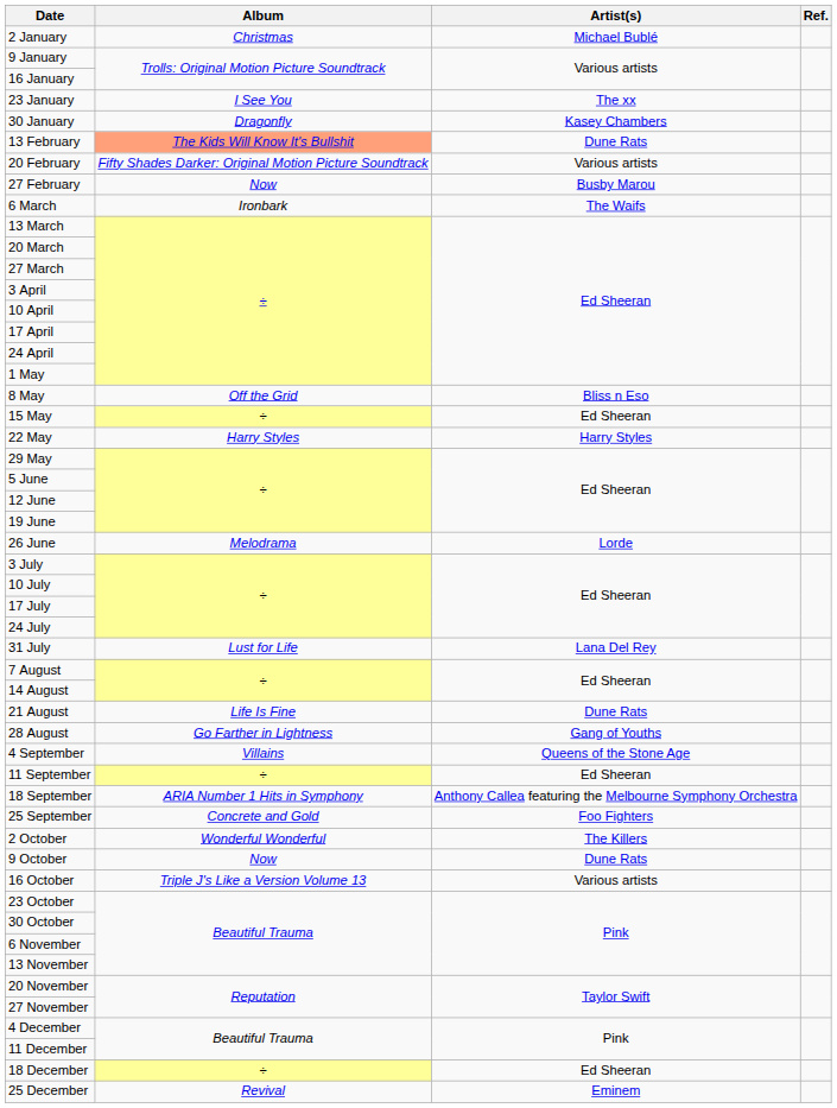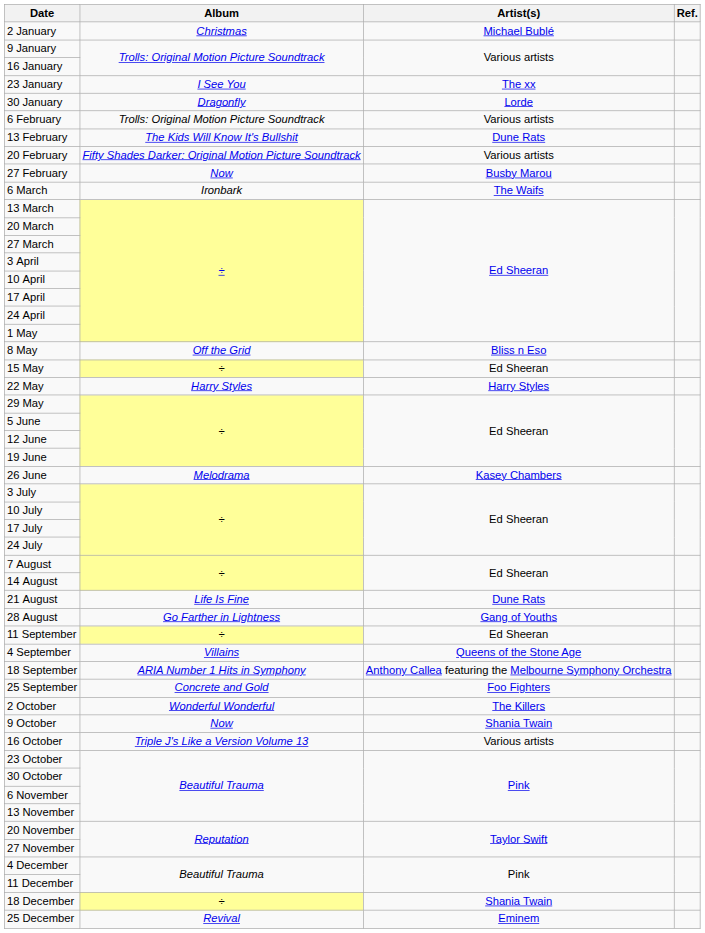 <table class="wikitable">
 <tr>
 <th style="text-align: center;">Date</th>
 <th style="text-align: center;">Album</th>
 <th style="text-align: center;">Artist(s)</th>
 <th style="text-align: center;">Ref.</th>
 </tr>
 <tr>
 <td>2 January</td>
 <td style="text-align: center;"><em><a href='#'>Christmas</a></em></td>
 <td style="text-align: center;"><a href='#'>Michael Bublé</a></td>
 <td style="text-align: center;"></td>
 </tr>
 <tr>
 <td>9 January</td>
 <td rowspan="2" style="text-align: center;"><em><a href='#'>Trolls: Original Motion Picture Soundtrack</a></em></td>
 <td rowspan="2" style="text-align: center;">Various artists</td>
 <td rowspan="2" style="text-align: center;"></td>
 </tr>
 <tr>
 <td>16 January</td>
 </tr>
 <tr>
 <td>23 January</td>
 <td style="text-align: center;"><em><a href='#'>I See You</a></em></td>
 <td style="text-align: center;"><a href='#'>The xx</a></td>
 <td style="text-align: center;"></td>
 </tr>
 <tr>
 <td>30 January</td>
 <td style="text-align: center;"><em><a href='#'>Dragonfly</a></em></td>
-<td style="text-align: center;"><a href='#'>Kasey Chambers</a></td>
+<td style="text-align: center;"><a href='#'>Lorde</a></td>
+<td style="text-align: center;"></td>
+</tr>
+<tr>
+<td>6 February</td>
+<td style="text-align: center;"><em>Trolls: Original Motion Picture Soundtrack</em></td>
+<td style="text-align: center;">Various artists</td>
 <td style="text-align: center;"></td>
 </tr>
 <tr>
 <td>13 February</td>
-<td style="background: lightsalmon; text-align: center;"><em><a href='#'>The Kids Will Know It's Bullshit</a></em></td>
+<td style="text-align: center;"><em><a href='#'>The Kids Will Know It's Bullshit</a></em></td>
 <td style="text-align: center;"><a href='#'>Dune Rats</a></td>
 <td style="text-align: center;"></td>
 </tr>
 <tr>
 <td>20 February</td>
 <td style="text-align: center;"><em><a href='#'>Fifty Shades Darker: Original Motion Picture Soundtrack</a></em></td>
 <td style="text-align: center;">Various artists</td>
 <td style="text-align: center;"></td>
 </tr>
 <tr>
 <td>27 February</td>
 <td style="text-align: center;"><em><a href='#'>Now</a></em></td>
 <td style="text-align: center;"><a href='#'>Busby Marou</a></td>
 <td style="text-align: center;"></td>
 </tr>
 <tr>
 <td>6 March</td>
 <td style="text-align: center;"><em>Ironbark</em></td>
 <td style="text-align: center;"><a href='#'>The Waifs</a></td>
 <td style="text-align: center;"></td>
 </tr>
 <tr>
 <td>13 March</td>
 <td bgcolor=#FFFF99 rowspan="8" style="text-align: center;"><em><a href='#'>÷</a></em></td>
 <td rowspan="8" style="text-align: center;"><a href='#'>Ed Sheeran</a></td>
 <td rowspan="8" style="text-align: center;"></td>
 </tr>
 <tr>
 <td>20 March</td>
 </tr>
 <tr>
 <td>27 March</td>
 </tr>
 <tr>
 <td>3 April</td>
 </tr>
 <tr>
 <td>10 April</td>
 </tr>
 <tr>
 <td>17 April</td>
 </tr>
 <tr>
 <td>24 April</td>
 </tr>
 <tr>
 <td>1 May</td>
 </tr>
 <tr>
 <td>8 May</td>
 <td style="text-align: center;"><em><a href='#'>Off the Grid</a></em></td>
 <td style="text-align: center;"><a href='#'>Bliss n Eso</a></td>
 <td style="text-align: center;"></td>
 </tr>
 <tr>
 <td>15 May</td>
 <td bgcolor=#FFFF99 style="text-align: center;"><em>÷</em></td>
 <td style="text-align: center;">Ed Sheeran</td>
 <td style="text-align: center;"></td>
 </tr>
 <tr>
 <td>22 May</td>
 <td style="text-align: center;"><em><a href='#'>Harry Styles</a></em></td>
 <td style="text-align: center;"><a href='#'>Harry Styles</a></td>
 <td style="text-align: center;"></td>
 </tr>
 <tr>
 <td>29 May</td>
 <td bgcolor=#FFFF99 rowspan="4" style="text-align: center;"><em>÷</em></td>
 <td rowspan="4" style="text-align: center;">Ed Sheeran</td>
 <td rowspan="4" style="text-align: center;"></td>
 </tr>
 <tr>
 <td>5 June</td>
 </tr>
 <tr>
 <td>12 June</td>
 </tr>
 <tr>
 <td>19 June</td>
 </tr>
 <tr>
 <td>26 June</td>
 <td style="text-align: center;"><em><a href='#'>Melodrama</a></em></td>
-<td style="text-align: center;"><a href='#'>Lorde</a></td>
+<td style="text-align: center;"><a href='#'>Kasey Chambers</a></td>
 <td style="text-align: center;"></td>
 </tr>
 <tr>
 <td>3 July</td>
 <td bgcolor=#FFFF99 rowspan="4" style="text-align: center;"><em>÷</em></td>
 <td rowspan="4" style="text-align: center;">Ed Sheeran</td>
 <td rowspan="4" style="text-align: center;"></td>
 </tr>
 <tr>
 <td>10 July</td>
 </tr>
 <tr>
 <td>17 July</td>
 </tr>
 <tr>
 <td>24 July</td>
-</tr>
-<tr>
-<td>31 July</td>
-<td style="text-align: center;"><em><a href='#'>Lust for Life</a></em></td>
-<td style="text-align: center;"><a href='#'>Lana Del Rey</a></td>
-<td style="text-align: center;"></td>
 </tr>
 <tr>
 <td>7 August</td>
 <td bgcolor=#FFFF99 rowspan="2" style="text-align: center;"><em>÷</em></td>
 <td rowspan="2" style="text-align: center;">Ed Sheeran</td>
 <td rowspan="2" style="text-align: center;"></td>
 </tr>
 <tr>
 <td>14 August</td>
 </tr>
 <tr>
 <td>21 August</td>
 <td style="text-align: center;"><em><a href='#'>Life Is Fine</a></em></td>
 <td style="text-align: center;"><a href='#'>Dune Rats</a></td>
 <td style="text-align: center;"></td>
 </tr>
 <tr>
 <td>28 August</td>
 <td style="text-align: center;"><em><a href='#'>Go Farther in Lightness</a></em></td>
 <td style="text-align: center;"><a href='#'>Gang of Youths</a></td>
 <td style="text-align: center;"></td>
 </tr>
 <tr>
+<td>11 September</td>
+<td bgcolor=#FFFF99 style="text-align: center;"><em>÷</em></td>
+<td style="text-align: center;">Ed Sheeran</td>
+<td style="text-align: center;"></td>
+</tr>
+<tr>
 <td>4 September</td>
 <td style="text-align: center;"><em><a href='#'>Villains</a></em></td>
 <td style="text-align: center;"><a href='#'>Queens of the Stone Age</a></td>
-<td style="text-align: center;"></td>
-</tr>
-<tr>
-<td>11 September</td>
-<td bgcolor=#FFFF99 style="text-align: center;"><em>÷</em></td>
-<td style="text-align: center;">Ed Sheeran</td>
 <td style="text-align: center;"></td>
 </tr>
 <tr>
 <td>18 September</td>
 <td style="text-align: center;"><em><a href='#'>ARIA Number 1 Hits in Symphony</a></em></td>
 <td style="text-align: center;"><a href='#'>Anthony Callea</a> featuring the <a href='#'>Melbourne Symphony Orchestra</a></td>
 <td style="text-align: center;"></td>
 </tr>
 <tr>
 <td>25 September</td>
 <td style="text-align: center;"><em><a href='#'>Concrete and Gold</a></em></td>
 <td style="text-align: center;"><a href='#'>Foo Fighters</a></td>
 <td style="text-align: center;"></td>
 </tr>
 <tr>
 <td>2 October</td>
 <td style="text-align: center;"><em><a href='#'>Wonderful Wonderful</a></em></td>
 <td style="text-align: center;"><a href='#'>The Killers</a></td>
 <td style="text-align: center;"></td>
 </tr>
 <tr>
 <td>9 October</td>
 <td style="text-align: center;"><em><a href='#'>Now</a></em></td>
-<td style="text-align: center;"><a href='#'>Dune Rats</a></td>
+<td style="text-align: center;"><a href='#'>Shania Twain</a></td>
 <td style="text-align: center;"></td>
 </tr>
 <tr>
 <td>16 October</td>
 <td style="text-align: center;"><em><a href='#'>Triple J's Like a Version Volume 13</a></em></td>
 <td style="text-align: center;">Various artists</td>
 <td style="text-align: center;"></td>
 </tr>
 <tr>
 <td>23 October</td>
 <td rowspan="4" style="text-align: center;"><em><a href='#'>Beautiful Trauma</a></em></td>
 <td rowspan="4" style="text-align: center;"><a href='#'>Pink</a></td>
 <td rowspan="4" style="text-align: center;"></td>
 </tr>
 <tr>
 <td>30 October</td>
 </tr>
 <tr>
 <td>6 November</td>
 </tr>
 <tr>
 <td>13 November</td>
 </tr>
 <tr>
 <td>20 November</td>
 <td rowspan="2" style="text-align: center;"><em><a href='#'>Reputation</a></em></td>
 <td rowspan="2" style="text-align: center;"><a href='#'>Taylor Swift</a></td>
 <td rowspan="2" style="text-align: center;"></td>
 </tr>
 <tr>
 <td>27 November</td>
 </tr>
 <tr>
 <td>4 December</td>
 <td rowspan="2" style="text-align: center;"><em>Beautiful Trauma</em></td>
 <td rowspan="2" style="text-align: center;">Pink</td>
 <td rowspan="2" style="text-align: center;"></td>
 </tr>
 <tr>
 <td>11 December</td>
 </tr>
 <tr>
 <td>18 December</td>
 <td bgcolor=#FFFF99 style="text-align: center;"><em>÷</em></td>
-<td style="text-align: center;">Ed Sheeran</td>
+<td style="text-align: center;"><a href='#'>Shania Twain</a></td>
 <td style="text-align: center;"></td>
 </tr>
 <tr>
 <td>25 December</td>
 <td style="text-align: center;"><em><a href='#'>Revival</a></em></td>
 <td style="text-align: center;"><a href='#'>Eminem</a></td>
 <td style="text-align: center;"></td>
 </tr>
 </table>
